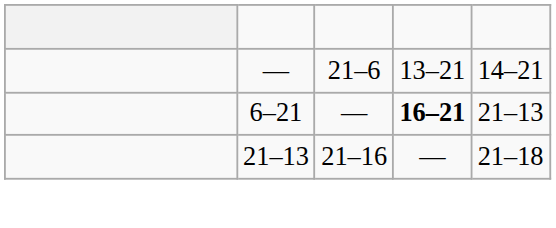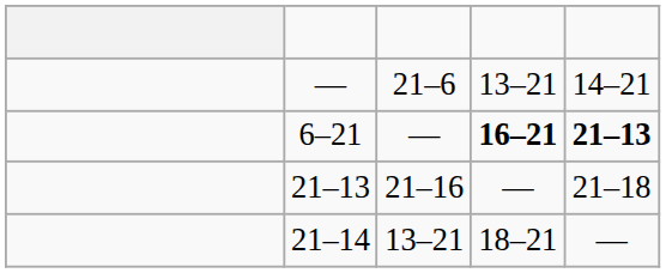 <table class="wikitable" style="text-align:center; font-size:90%;">
 <tr>
 <th width=120> </th>
 <td><strong></strong></td>
 <td><strong></strong></td>
 <td><strong></strong></td>
 <td><strong></strong></td>
 </tr>
 <tr>
 <td style="text-align:left;"></td>
 <td>—</td>
 <td>21–6</td>
 <td>13–21</td>
 <td>14–21</td>
 </tr>
 <tr>
 <td style="text-align:left;"></td>
 <td>6–21</td>
 <td>—</td>
 <td><strong>16–21</strong></td>
-<td>21–13</td>
+<td><strong>21–13</strong></td>
 </tr>
 <tr>
 <td style="text-align:left;"></td>
 <td>21–13</td>
 <td>21–16</td>
 <td>—</td>
 <td>21–18</td>
 </tr>
+<tr>
+<td style="text-align:left;"></td>
+<td>21–14</td>
+<td>13–21</td>
+<td>18–21</td>
+<td>—</td>
+</tr>
 </table>
